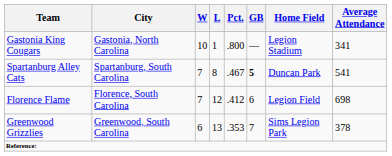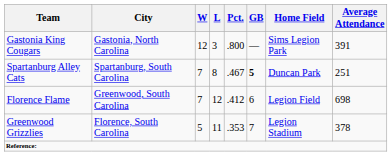 <table class="wikitable">
 <tr>
 <th>Team</th>
 <th>City</th>
 <th><a href='#'>W</a></th>
 <th><a href='#'>L</a></th>
 <th><a href='#'>Pct.</a></th>
 <th><a href='#'>GB</a></th>
 <th><a href='#'>Home Field</a></th>
 <th><a href='#'>Average <br>Attendance</a></th>
 </tr>
 <tr>
 <td><a href='#'>Gastonia King Cougars</a></td>
 <td><a href='#'>Gastonia, North Carolina</a></td>
-<td>10</td>
-<td>1</td>
+<td>12</td>
+<td>3</td>
 <td>.800</td>
 <td>—</td>
-<td><a href='#'>Legion Stadium</a></td>
-<td>341</td>
+<td><a href='#'>Sims Legion Park</a></td>
+<td>391</td>
 </tr>
 <tr>
 <td><a href='#'>Spartanburg Alley Cats</a></td>
 <td><a href='#'>Spartanburg, South Carolina</a></td>
 <td>7</td>
 <td>8</td>
 <td>.467</td>
 <td><strong>5</strong></td>
 <td><a href='#'>Duncan Park</a></td>
-<td>541</td>
+<td>251</td>
 </tr>
 <tr>
 <td><a href='#'>Florence Flame</a></td>
-<td><a href='#'>Florence, South Carolina</a></td>
+<td><a href='#'>Greenwood, South Carolina</a></td>
 <td>7</td>
 <td>12</td>
 <td>.412</td>
 <td>6</td>
 <td><a href='#'>Legion Field</a></td>
 <td>698</td>
 </tr>
 <tr>
 <td><a href='#'>Greenwood Grizzlies</a></td>
-<td><a href='#'>Greenwood, South Carolina</a></td>
-<td>6</td>
-<td>13</td>
+<td><a href='#'>Florence, South Carolina</a></td>
+<td>5</td>
+<td>11</td>
 <td>.353</td>
 <td>7</td>
-<td><a href='#'>Sims Legion Park</a></td>
+<td><a href='#'>Legion Stadium</a></td>
 <td>378</td>
 </tr>
 <tr>
 <td colspan="8" style="font-size: 8pt" align="left"><strong>Reference:</strong></td>
 </tr>
 </table>
